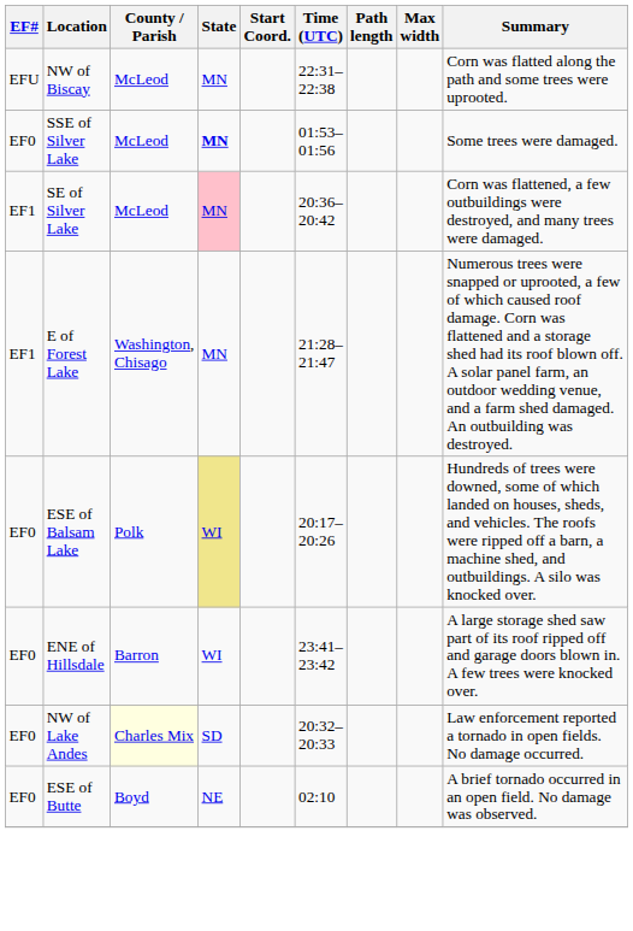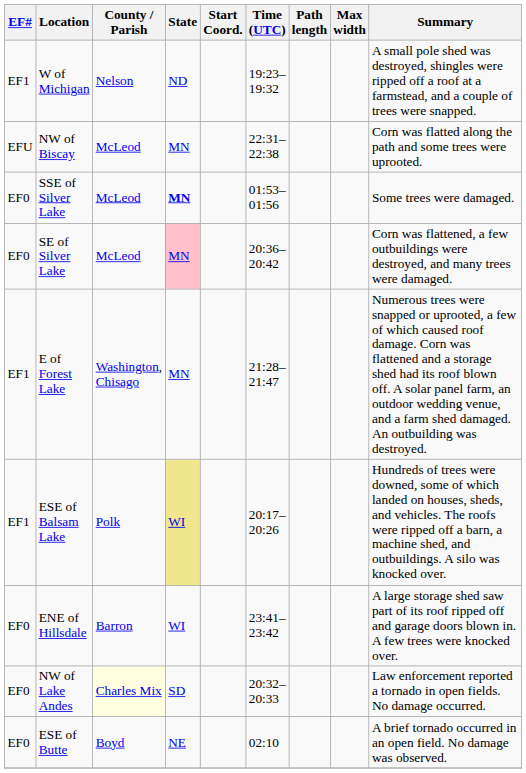 <table class="wikitable sortable" style="width:100%;">
 <tr>
 <th scope="col" style="width:3%; text-align:center;"><a href='#'>EF#</a></th>
 <th scope="col" style="width:7%; text-align:center;" class="unsortable">Location</th>
 <th scope="col" style="width:6%; text-align:center;" class="unsortable">County / Parish</th>
 <th scope="col" style="width:5%; text-align:center;">State</th>
 <th scope="col" style="width:6%; text-align:center;">Start Coord.</th>
 <th scope="col" style="width:6%; text-align:center;">Time (<a href='#'>UTC</a>)</th>
 <th scope="col" style="width:6%; text-align:center;">Path length</th>
 <th scope="col" style="width:6%; text-align:center;">Max width</th>
 <th scope="col" class="unsortable" style="width:48%; text-align:center;">Summary</th>
+</tr>
+<tr>
+<td bgcolor=>EF1</td>
+<td>W of <a href='#'>Michigan</a></td>
+<td><a href='#'>Nelson</a></td>
+<td><a href='#'>ND</a></td>
+<td></td>
+<td>19:23–19:32</td>
+<td></td>
+<td></td>
+<td>A small pole shed was destroyed, shingles were ripped off a roof at a farmstead, and a couple of trees were snapped.</td>
 </tr>
 <tr>
 <td bgcolor=>EFU</td>
 <td>NW of <a href='#'>Biscay</a></td>
 <td><a href='#'>McLeod</a></td>
 <td><a href='#'>MN</a></td>
 <td></td>
 <td>22:31–22:38</td>
 <td></td>
 <td></td>
 <td>Corn was flatted along the path and some trees were uprooted.</td>
 </tr>
 <tr>
 <td bgcolor=>EF0</td>
 <td>SSE of <a href='#'>Silver Lake</a></td>
 <td><a href='#'>McLeod</a></td>
 <td><strong><a href='#'>MN</a></strong></td>
 <td></td>
 <td>01:53–01:56</td>
 <td></td>
 <td></td>
 <td>Some trees were damaged.</td>
 </tr>
 <tr>
-<td bgcolor=>EF1</td>
+<td bgcolor=>EF0</td>
 <td>SE of <a href='#'>Silver Lake</a></td>
 <td><a href='#'>McLeod</a></td>
 <td style="background: pink;"><a href='#'>MN</a></td>
 <td></td>
 <td>20:36–20:42</td>
 <td></td>
 <td></td>
 <td>Corn was flattened, a few outbuildings were destroyed, and many trees were damaged.</td>
 </tr>
 <tr>
 <td bgcolor=>EF1</td>
 <td>E of <a href='#'>Forest Lake</a></td>
 <td><a href='#'>Washington</a>, <a href='#'>Chisago</a></td>
 <td><a href='#'>MN</a></td>
 <td></td>
 <td>21:28–21:47</td>
 <td></td>
 <td></td>
 <td>Numerous trees were snapped or uprooted, a few of which caused roof damage. Corn was flattened and a storage shed had its roof blown off. A solar panel farm, an outdoor wedding venue, and a farm shed damaged. An outbuilding was destroyed.</td>
 </tr>
 <tr>
-<td bgcolor=>EF0</td>
+<td bgcolor=>EF1</td>
 <td>ESE of <a href='#'>Balsam Lake</a></td>
 <td><a href='#'>Polk</a></td>
 <td style="background: khaki;"><a href='#'>WI</a></td>
 <td></td>
 <td>20:17–20:26</td>
 <td></td>
 <td></td>
 <td>Hundreds of trees were downed, some of which landed on houses, sheds, and vehicles. The roofs were ripped off a barn, a machine shed, and outbuildings. A silo was knocked over.</td>
 </tr>
 <tr>
 <td bgcolor=>EF0</td>
 <td>ENE of <a href='#'>Hillsdale</a></td>
 <td><a href='#'>Barron</a></td>
 <td><a href='#'>WI</a></td>
 <td></td>
 <td>23:41–23:42</td>
 <td></td>
 <td></td>
 <td>A large storage shed saw part of its roof ripped off and garage doors blown in. A few trees were knocked over.</td>
 </tr>
 <tr>
 <td bgcolor=>EF0</td>
 <td>NW of <a href='#'>Lake Andes</a></td>
 <td style="background: lightyellow;"><a href='#'>Charles Mix</a></td>
 <td><a href='#'>SD</a></td>
 <td></td>
 <td>20:32–20:33</td>
 <td></td>
 <td></td>
 <td>Law enforcement reported a tornado in open fields. No damage occurred.</td>
 </tr>
 <tr>
 <td bgcolor=>EF0</td>
 <td>ESE of <a href='#'>Butte</a></td>
 <td><a href='#'>Boyd</a></td>
 <td><a href='#'>NE</a></td>
 <td></td>
 <td>02:10</td>
 <td></td>
 <td></td>
 <td>A brief tornado occurred in an open field. No damage was observed.</td>
 </tr>
 <tr>
 </tr>
 </table>
